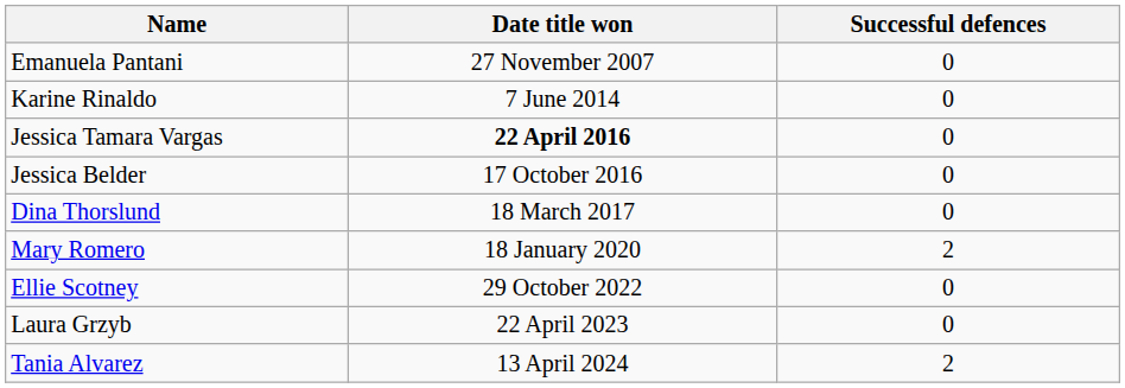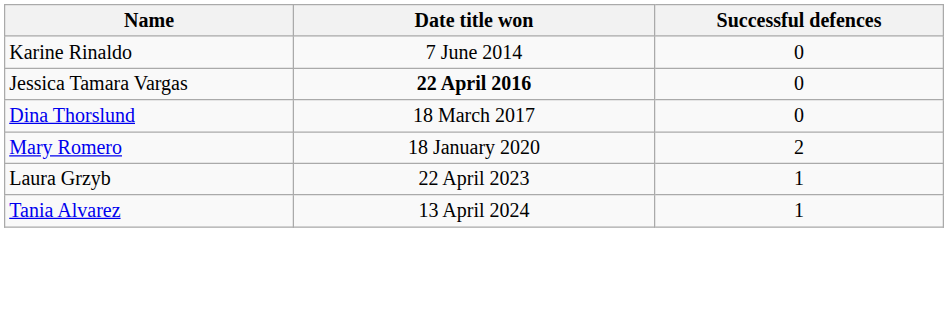 <table class="wikitable" style="text-align:center">
 <tr>
 <th style="width:20%;">Name</th>
 <th style="width:25%;">Date title won</th>
 <th style="width:20%;">Successful defences</th>
-</tr>
-<tr>
-<td align=left> Emanuela Pantani</td>
-<td>27 November 2007</td>
-<td>0</td>
 </tr>
 <tr>
 <td align=left> Karine Rinaldo</td>
 <td>7 June 2014</td>
 <td>0</td>
 </tr>
 <tr>
 <td align=left> Jessica Tamara Vargas</td>
 <td><strong>22 April 2016</strong></td>
-<td>0</td>
-</tr>
-<tr>
-<td align=left> Jessica Belder</td>
-<td>17 October 2016</td>
 <td>0</td>
 </tr>
 <tr>
 <td align=left> <a href='#'>Dina Thorslund</a></td>
 <td>18 March 2017</td>
 <td>0</td>
 </tr>
 <tr>
 <td align=left> <a href='#'>Mary Romero</a></td>
 <td>18 January 2020</td>
 <td>2</td>
 </tr>
 <tr>
-<td align=left> <a href='#'>Ellie Scotney</a></td>
-<td>29 October 2022</td>
-<td>0</td>
-</tr>
-<tr>
 <td align=left> Laura Grzyb</td>
 <td>22 April 2023</td>
-<td>0</td>
+<td>1</td>
 </tr>
 <tr>
 <td align=left> <a href='#'>Tania Alvarez</a></td>
 <td>13 April 2024</td>
-<td>2</td>
+<td>1</td>
 </tr>
 </table>
